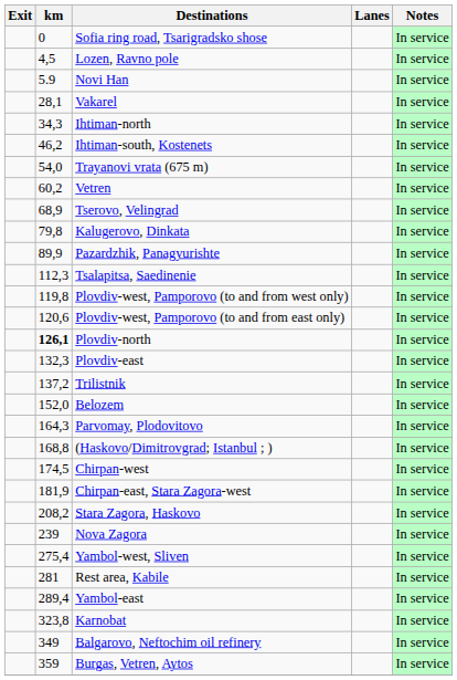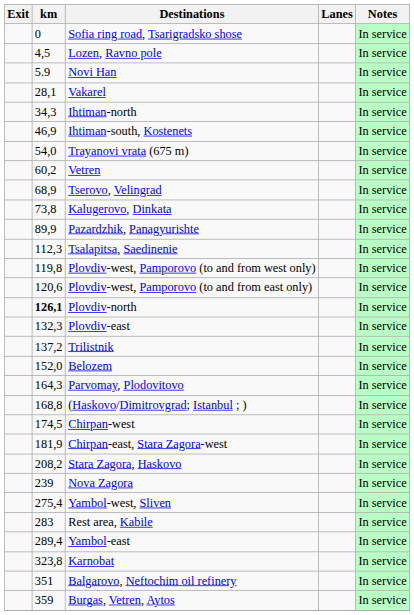 <table class="wikitable">
 <tr>
 <th scope="col">Exit</th>
 <th scope="col">km</th>
 <th scope="col">Destinations</th>
 <th scope="col">Lanes</th>
 <th scope="col">Notes</th>
 </tr>
 <tr>
 <td> </td>
 <td>0</td>
 <td><a href='#'>Sofia ring road</a>, <a href='#'>Tsarigradsko shose</a></td>
 <td style="text-align:center"></td>
 <td bgcolor="#B9FFC5">In service</td>
 </tr>
 <tr>
 <td></td>
 <td>4,5</td>
 <td><a href='#'>Lozen</a>, <a href='#'>Ravno pole</a></td>
 <td style="text-align:center"></td>
 <td bgcolor="#B9FFC5">In service</td>
 </tr>
 <tr>
 <td></td>
 <td>5.9</td>
 <td><a href='#'>Novi Han</a></td>
 <td style="text-align:center"></td>
 <td bgcolor="#B9FFC5">In service</td>
 </tr>
 <tr>
 <td></td>
 <td>28,1</td>
 <td><a href='#'>Vakarel</a></td>
 <td style="text-align:center"></td>
 <td bgcolor="#B9FFC5">In service</td>
 </tr>
 <tr>
 <td></td>
 <td>34,3</td>
 <td><a href='#'>Ihtiman</a>-north</td>
 <td style="text-align:center"></td>
 <td bgcolor="#B9FFC5">In service</td>
 </tr>
 <tr>
 <td></td>
-<td>46,2</td>
+<td>46,9</td>
 <td><a href='#'>Ihtiman</a>-south, <a href='#'>Kostenets</a></td>
 <td style="text-align:center"></td>
 <td bgcolor="#B9FFC5">In service</td>
 </tr>
 <tr>
 <td></td>
 <td>54,0</td>
 <td><a href='#'>Trayanovi vrata</a> (675 m)</td>
 <td style="text-align:center"></td>
 <td bgcolor="#B9FFC5">In service</td>
 </tr>
 <tr>
 <td></td>
 <td>60,2</td>
 <td><a href='#'>Vetren</a></td>
 <td style="text-align:center"></td>
 <td bgcolor="#B9FFC5">In service</td>
 </tr>
 <tr>
 <td></td>
 <td>68,9</td>
 <td><a href='#'>Tserovo</a>, <a href='#'>Velingrad</a></td>
 <td style="text-align:center"></td>
 <td bgcolor="#B9FFC5">In service</td>
 </tr>
 <tr>
 <td></td>
-<td>79,8</td>
+<td>73,8</td>
 <td><a href='#'>Kalugerovo</a>, <a href='#'>Dinkata</a></td>
 <td style="text-align:center"></td>
 <td bgcolor="#B9FFC5">In service</td>
 </tr>
 <tr>
 <td></td>
 <td>89,9</td>
 <td><a href='#'>Pazardzhik</a>, <a href='#'>Panagyurishte</a></td>
 <td style="text-align:center"></td>
 <td bgcolor="#B9FFC5">In service</td>
 </tr>
 <tr>
 <td></td>
 <td>112,3</td>
 <td><a href='#'>Tsalapitsa</a>, <a href='#'>Saedinenie</a></td>
 <td style="text-align:center"></td>
 <td bgcolor="#B9FFC5">In service</td>
 </tr>
 <tr>
 <td></td>
 <td>119,8</td>
 <td><a href='#'>Plovdiv</a>-west, <a href='#'>Pamporovo</a> (to and from west only)</td>
 <td style="text-align:center"></td>
 <td bgcolor="#B9FFC5">In service</td>
 </tr>
 <tr>
 <td></td>
 <td>120,6</td>
 <td><a href='#'>Plovdiv</a>-west, <a href='#'>Pamporovo</a> (to and from east only)</td>
 <td style="text-align:center"></td>
 <td bgcolor="#B9FFC5">In service</td>
 </tr>
 <tr>
 <td></td>
 <td><strong>126,1</strong></td>
 <td><a href='#'>Plovdiv</a>-north</td>
 <td style="text-align:center"></td>
 <td bgcolor="#B9FFC5">In service</td>
 </tr>
 <tr>
 <td></td>
 <td>132,3</td>
 <td><a href='#'>Plovdiv</a>-east</td>
 <td style="text-align:center"></td>
 <td bgcolor="#B9FFC5">In service</td>
 </tr>
 <tr>
 <td></td>
 <td>137,2</td>
 <td><a href='#'>Trilistnik</a></td>
 <td style="text-align:center"></td>
 <td bgcolor="#B9FFC5">In service</td>
 </tr>
 <tr>
 <td></td>
 <td>152,0</td>
 <td><a href='#'>Belozem</a></td>
 <td style="text-align:center"></td>
 <td bgcolor="#B9FFC5">In service</td>
 </tr>
 <tr>
 <td></td>
 <td>164,3</td>
 <td><a href='#'>Parvomay</a>, <a href='#'>Plodovitovo</a></td>
 <td style="text-align:center"></td>
 <td bgcolor="#B9FFC5">In service</td>
 </tr>
 <tr>
 <td></td>
 <td>168,8</td>
 <td> (<a href='#'>Haskovo</a>/<a href='#'>Dimitrovgrad</a>; <a href='#'>Istanbul</a> ; )</td>
 <td style="text-align:center"></td>
 <td bgcolor="#B9FFC5">In service</td>
 </tr>
 <tr>
 <td></td>
 <td>174,5</td>
 <td><a href='#'>Chirpan</a>-west</td>
 <td style="text-align:center"></td>
 <td bgcolor="#B9FFC5">In service</td>
 </tr>
 <tr>
 <td></td>
 <td>181,9</td>
 <td><a href='#'>Chirpan</a>-east, <a href='#'>Stara Zagora</a>-west</td>
 <td style="text-align:center"></td>
 <td bgcolor="#B9FFC5">In service</td>
 </tr>
 <tr>
 <td></td>
 <td>208,2</td>
 <td><a href='#'>Stara Zagora</a>, <a href='#'>Haskovo</a>  </td>
 <td style="text-align:center"></td>
 <td bgcolor="#B9FFC5">In service</td>
 </tr>
 <tr>
 <td></td>
 <td>239</td>
 <td><a href='#'>Nova Zagora</a></td>
 <td style="text-align:center"></td>
 <td bgcolor="#B9FFC5">In service</td>
 </tr>
 <tr>
 <td></td>
 <td>275,4</td>
 <td><a href='#'>Yambol</a>-west, <a href='#'>Sliven</a></td>
 <td style="text-align:center"></td>
 <td bgcolor="#B9FFC5">In service</td>
 </tr>
 <tr>
 <td></td>
-<td>281</td>
+<td>283</td>
 <td>Rest area, <a href='#'><span>Kabile</span></a></td>
 <td style="text-align:center"></td>
 <td bgcolor="#B9FFC5">In service</td>
 </tr>
 <tr>
 <td></td>
 <td>289,4</td>
 <td><a href='#'>Yambol</a>-east </td>
 <td style="text-align:center"></td>
 <td bgcolor="#B9FFC5">In service</td>
 </tr>
 <tr>
 <td></td>
 <td>323,8</td>
 <td><a href='#'>Karnobat</a></td>
 <td style="text-align:center"></td>
 <td bgcolor="#B9FFC5">In service</td>
 </tr>
 <tr>
 <td></td>
-<td>349</td>
+<td>351</td>
 <td><a href='#'>Balgarovo</a>, <a href='#'>Neftochim oil refinery</a></td>
 <td style="text-align:center"></td>
 <td bgcolor="#B9FFC5">In service</td>
 </tr>
 <tr>
 <td> </td>
 <td>359</td>
 <td><a href='#'>Burgas</a>, <a href='#'>Vetren</a>, <a href='#'>Aytos</a>  </td>
 <td style="text-align:center"></td>
 <td bgcolor="#B9FFC5">In service</td>
 </tr>
 <tr>
 </tr>
 </table>
